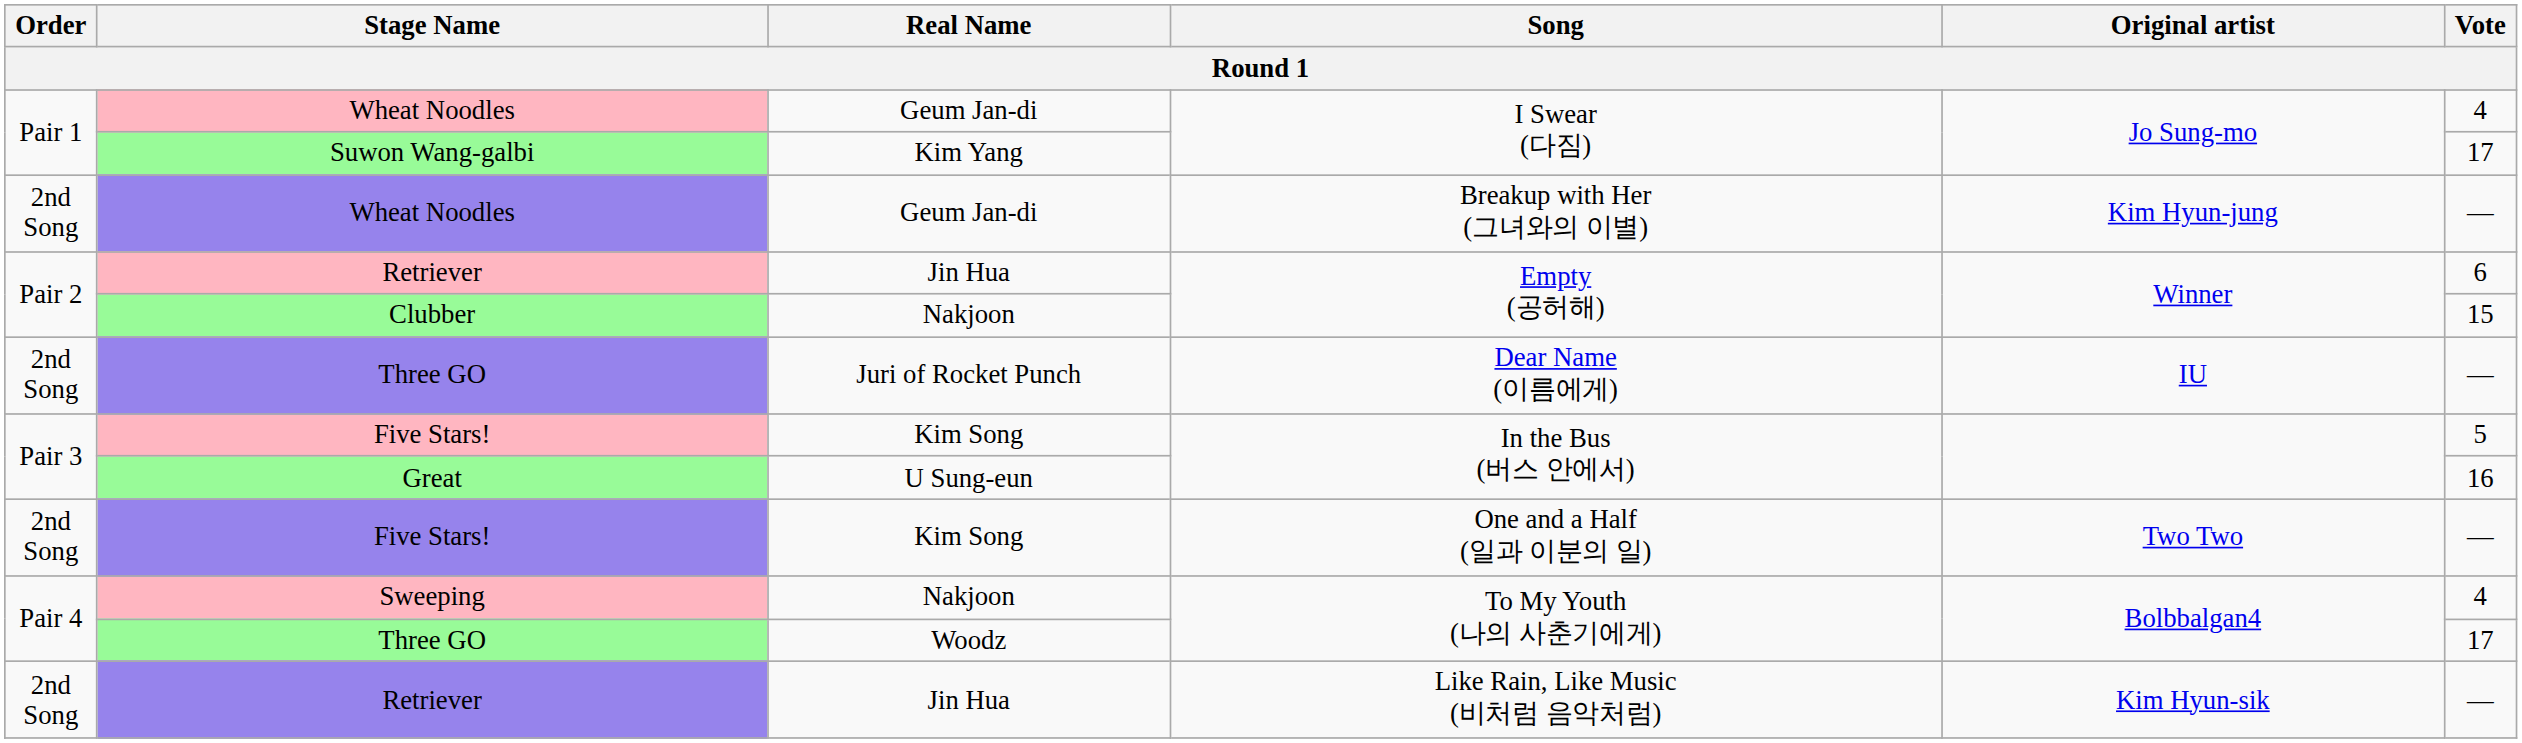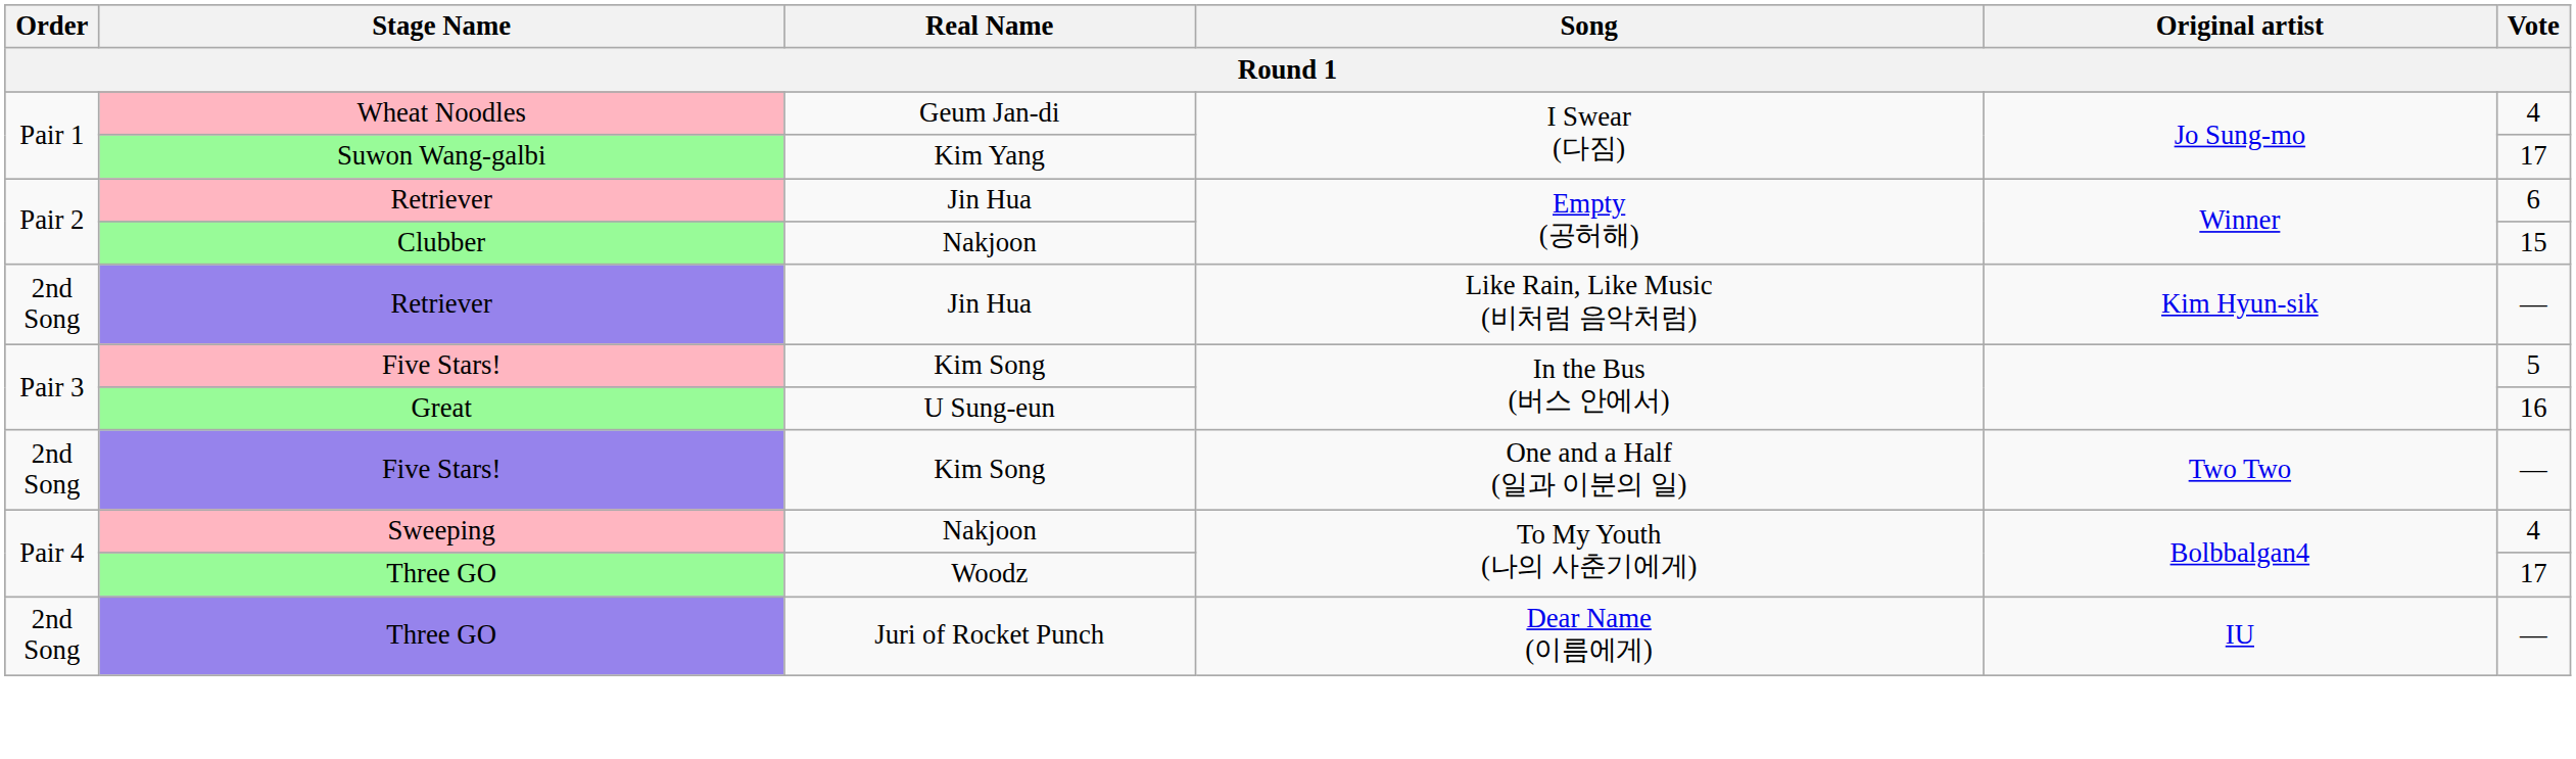 <table class="wikitable" style="text-align:center; width:95%;">
 <tr>
 <th style="width:1%;">Order</th>
 <th style="width:20%;">Stage Name</th>
 <th style="width:12%;">Real Name</th>
 <th style="width:23%;">Song</th>
 <th style="width:15%;">Original artist</th>
 <th style="width:1%;">Vote</th>
 </tr>
 <tr>
 <th colspan=6>Round 1</th>
 </tr>
 <tr>
 <td rowspan=2>Pair 1</td>
 <td bgcolor="lightpink">Wheat Noodles</td>
 <td>Geum Jan-di</td>
 <td rowspan=2>I Swear<br>(다짐)</td>
 <td rowspan=2><a href='#'>Jo Sung-mo</a></td>
 <td>4</td>
 </tr>
 <tr>
 <td bgcolor="palegreen">Suwon Wang-galbi</td>
 <td>Kim Yang</td>
 <td>17</td>
 </tr>
 <tr>
-<td>2nd Song</td>
-<td bgcolor="#9683EC">Wheat Noodles</td>
-<td>Geum Jan-di</td>
-<td>Breakup with Her<br>(그녀와의 이별)</td>
-<td><a href='#'>Kim Hyun-jung</a></td>
-<td>—</td>
-</tr>
-<tr>
 <td rowspan=2>Pair 2</td>
 <td bgcolor="lightpink">Retriever</td>
 <td>Jin Hua</td>
 <td rowspan=2><a href='#'>Empty</a><br>(공허해)</td>
 <td rowspan=2><a href='#'>Winner</a></td>
 <td>6</td>
 </tr>
 <tr>
 <td bgcolor="palegreen">Clubber</td>
 <td>Nakjoon</td>
 <td>15</td>
 </tr>
 <tr>
 <td>2nd Song</td>
-<td bgcolor="#9683EC">Three GO</td>
-<td>Juri of Rocket Punch</td>
-<td><a href='#'>Dear Name</a><br>(이름에게)</td>
-<td><a href='#'>IU</a></td>
+<td bgcolor="#9683EC">Retriever</td>
+<td>Jin Hua</td>
+<td>Like Rain, Like Music<br>(비처럼 음악처럼)</td>
+<td><a href='#'>Kim Hyun-sik</a></td>
 <td>—</td>
 </tr>
 <tr>
 <td rowspan=2>Pair 3</td>
 <td bgcolor="lightpink">Five Stars!</td>
 <td>Kim Song</td>
 <td rowspan=2>In the Bus<br>(버스 안에서)</td>
 <td rowspan=2></td>
 <td>5</td>
 </tr>
 <tr>
 <td bgcolor="palegreen">Great</td>
 <td>U Sung-eun</td>
 <td>16</td>
 </tr>
 <tr>
 <td>2nd Song</td>
 <td bgcolor="#9683EC">Five Stars!</td>
 <td>Kim Song</td>
 <td>One and a Half<br>(일과 이분의 일)</td>
 <td><a href='#'>Two Two</a></td>
 <td>—</td>
 </tr>
 <tr>
 <td rowspan=2>Pair 4</td>
 <td bgcolor="lightpink">Sweeping</td>
 <td>Nakjoon</td>
 <td rowspan=2>To My Youth<br>(나의 사춘기에게)</td>
 <td rowspan=2><a href='#'>Bolbbalgan4</a></td>
 <td>4</td>
 </tr>
 <tr>
 <td bgcolor="palegreen">Three GO</td>
 <td>Woodz</td>
 <td>17</td>
 </tr>
 <tr>
 <td>2nd Song</td>
-<td bgcolor="#9683EC">Retriever</td>
-<td>Jin Hua</td>
-<td>Like Rain, Like Music<br>(비처럼 음악처럼)</td>
-<td><a href='#'>Kim Hyun-sik</a></td>
+<td bgcolor="#9683EC">Three GO</td>
+<td>Juri of Rocket Punch</td>
+<td><a href='#'>Dear Name</a><br>(이름에게)</td>
+<td><a href='#'>IU</a></td>
 <td>—</td>
 </tr>
 </table>
